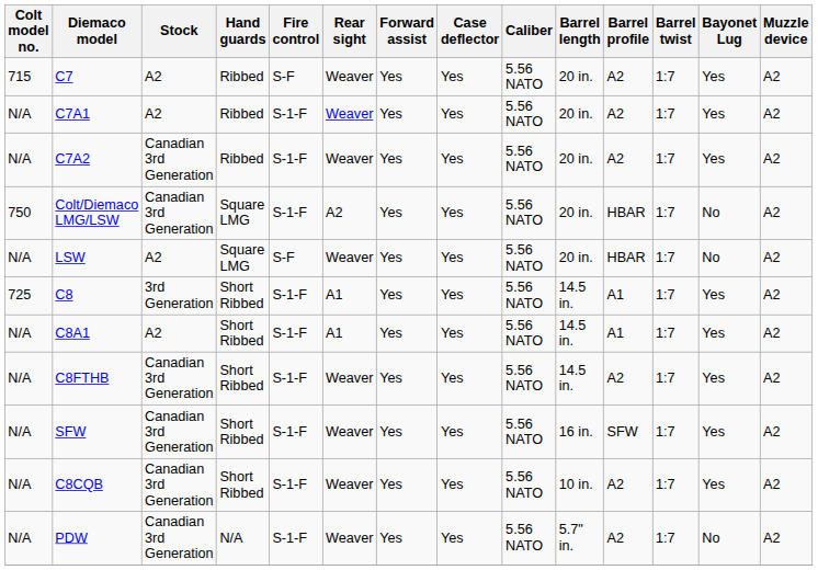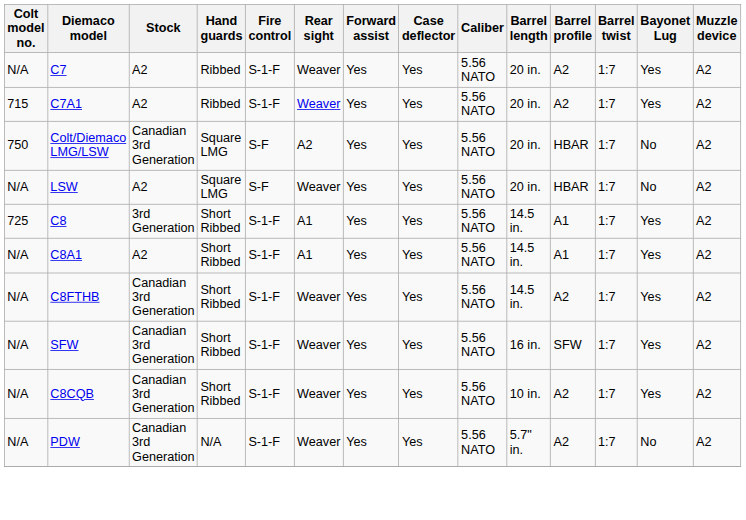 <table class="wikitable">
 <tr>
 <th>Colt model no.</th>
 <th>Diemaco model</th>
 <th>Stock</th>
 <th>Hand guards</th>
 <th>Fire control</th>
 <th>Rear sight</th>
 <th>Forward assist</th>
 <th>Case deflector</th>
 <th>Caliber</th>
 <th>Barrel length</th>
 <th>Barrel profile</th>
 <th>Barrel twist</th>
 <th>Bayonet Lug</th>
 <th>Muzzle device</th>
 </tr>
 <tr>
-<td>715</td>
+<td>N/A</td>
 <td><a href='#'>C7</a></td>
 <td>A2</td>
 <td>Ribbed</td>
-<td>S-F</td>
+<td>S-1-F</td>
 <td>Weaver</td>
 <td>Yes</td>
 <td>Yes</td>
 <td>5.56 NATO</td>
 <td>20 in.</td>
 <td>A2</td>
 <td>1:7</td>
 <td>Yes</td>
 <td>A2</td>
 </tr>
 <tr>
-<td>N/A</td>
+<td>715</td>
 <td><a href='#'>C7A1</a></td>
 <td>A2</td>
 <td>Ribbed</td>
 <td>S-1-F</td>
 <td><a href='#'>Weaver</a></td>
 <td>Yes</td>
 <td>Yes</td>
 <td>5.56 NATO</td>
 <td>20 in.</td>
 <td>A2</td>
 <td>1:7</td>
 <td>Yes</td>
 <td>A2</td>
 </tr>
 <tr>
-<td>N/A</td>
-<td><a href='#'>C7A2</a></td>
-<td>Canadian 3rd Generation</td>
-<td>Ribbed</td>
-<td>S-1-F</td>
-<td>Weaver</td>
-<td>Yes</td>
-<td>Yes</td>
-<td>5.56 NATO</td>
-<td>20 in.</td>
-<td>A2</td>
-<td>1:7</td>
-<td>Yes</td>
-<td>A2</td>
-</tr>
-<tr>
 <td>750</td>
 <td><a href='#'>Colt/Diemaco LMG/LSW</a></td>
 <td>Canadian 3rd Generation</td>
 <td>Square LMG</td>
-<td>S-1-F</td>
+<td>S-F</td>
 <td>A2</td>
 <td>Yes</td>
 <td>Yes</td>
 <td>5.56 NATO</td>
 <td>20 in.</td>
 <td>HBAR</td>
 <td>1:7</td>
 <td>No</td>
 <td>A2</td>
 </tr>
 <tr>
 <td>N/A</td>
 <td><a href='#'>LSW</a></td>
 <td>A2</td>
 <td>Square LMG</td>
 <td>S-F</td>
 <td>Weaver</td>
 <td>Yes</td>
 <td>Yes</td>
 <td>5.56 NATO</td>
 <td>20 in.</td>
 <td>HBAR</td>
 <td>1:7</td>
 <td>No</td>
 <td>A2</td>
 </tr>
 <tr>
 <td>725</td>
 <td><a href='#'>C8</a></td>
 <td>3rd Generation</td>
 <td>Short Ribbed</td>
 <td>S-1-F</td>
 <td>A1</td>
 <td>Yes</td>
 <td>Yes</td>
 <td>5.56 NATO</td>
 <td>14.5 in.</td>
 <td>A1</td>
 <td>1:7</td>
 <td>Yes</td>
 <td>A2</td>
 </tr>
 <tr>
 <td>N/A</td>
 <td><a href='#'>C8A1</a></td>
 <td>A2</td>
 <td>Short Ribbed</td>
 <td>S-1-F</td>
 <td>A1</td>
 <td>Yes</td>
 <td>Yes</td>
 <td>5.56 NATO</td>
 <td>14.5 in.</td>
 <td>A1</td>
 <td>1:7</td>
 <td>Yes</td>
 <td>A2</td>
 </tr>
 <tr>
 <td>N/A</td>
 <td><a href='#'>C8FTHB</a></td>
 <td>Canadian 3rd Generation</td>
 <td>Short Ribbed</td>
 <td>S-1-F</td>
 <td>Weaver</td>
 <td>Yes</td>
 <td>Yes</td>
 <td>5.56 NATO</td>
 <td>14.5 in.</td>
 <td>A2</td>
 <td>1:7</td>
 <td>Yes</td>
 <td>A2</td>
 </tr>
 <tr>
 <td>N/A</td>
 <td><a href='#'>SFW</a></td>
 <td>Canadian 3rd Generation</td>
 <td>Short Ribbed</td>
 <td>S-1-F</td>
 <td>Weaver</td>
 <td>Yes</td>
 <td>Yes</td>
 <td>5.56 NATO</td>
 <td>16 in.</td>
 <td>SFW</td>
 <td>1:7</td>
 <td>Yes</td>
 <td>A2</td>
 </tr>
 <tr>
 <td>N/A</td>
 <td><a href='#'>C8CQB</a></td>
 <td>Canadian 3rd Generation</td>
 <td>Short Ribbed</td>
 <td>S-1-F</td>
 <td>Weaver</td>
 <td>Yes</td>
 <td>Yes</td>
 <td>5.56 NATO</td>
 <td>10 in.</td>
 <td>A2</td>
 <td>1:7</td>
 <td>Yes</td>
 <td>A2</td>
 </tr>
 <tr>
 <td>N/A</td>
 <td><a href='#'>PDW</a></td>
 <td>Canadian 3rd Generation</td>
 <td>N/A</td>
 <td>S-1-F</td>
 <td>Weaver</td>
 <td>Yes</td>
 <td>Yes</td>
 <td>5.56 NATO</td>
 <td>5.7" in.</td>
 <td>A2</td>
 <td>1:7</td>
 <td>No</td>
 <td>A2</td>
 </tr>
 <tr>
 </tr>
 </table>
